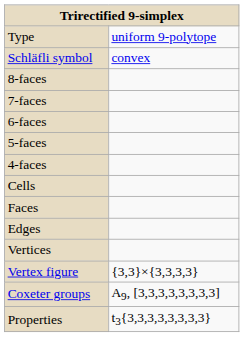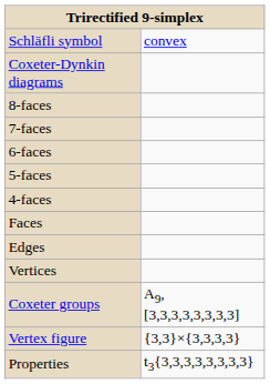 <table class="wikitable" align="right" style="margin-left:10px" width="280">
 <tr>
 <th style="background:#e7dcc3;" colspan="2">Trirectified 9-simplex</th>
 </tr>
 <tr>
-<td style="background:#e7dcc3;">Type</td>
-<td><a href='#'>uniform 9-polytope</a></td>
+<td style="background:#e7dcc3;"><a href='#'>Schläfli symbol</a></td>
+<td><a href='#'>convex</a></td>
 </tr>
 <tr>
-<td style="background:#e7dcc3;"><a href='#'>Schläfli symbol</a></td>
-<td><a href='#'>convex</a></td>
+<td style="background:#e7dcc3;"><a href='#'>Coxeter-Dynkin diagrams</a></td>
+<td></td>
 </tr>
 <tr>
 <td style="background:#e7dcc3;">8-faces</td>
 <td></td>
 </tr>
 <tr>
 <td style="background:#e7dcc3;">7-faces</td>
 <td></td>
 </tr>
 <tr>
 <td style="background:#e7dcc3;">6-faces</td>
 <td></td>
 </tr>
 <tr>
 <td style="background:#e7dcc3;">5-faces</td>
 <td></td>
 </tr>
 <tr>
 <td style="background:#e7dcc3;">4-faces</td>
 <td></td>
 </tr>
 <tr>
-<td style="background:#e7dcc3;">Cells</td>
-<td></td>
-</tr>
-<tr>
 <td style="background:#e7dcc3;">Faces</td>
 <td></td>
 </tr>
 <tr>
 <td style="background:#e7dcc3;">Edges</td>
 <td></td>
 </tr>
 <tr>
 <td style="background:#e7dcc3;">Vertices</td>
 <td></td>
 </tr>
 <tr>
+<td style="background:#e7dcc3;"><a href='#'>Coxeter groups</a></td>
+<td>A<sub>9</sub>, [3,3,3,3,3,3,3,3]</td>
+</tr>
+<tr>
 <td style="background:#e7dcc3;"><a href='#'>Vertex figure</a></td>
 <td>{3,3}×{3,3,3,3}</td>
-</tr>
-<tr>
-<td style="background:#e7dcc3;"><a href='#'>Coxeter groups</a></td>
-<td>A<sub>9</sub>, [3,3,3,3,3,3,3,3]</td>
 </tr>
 <tr>
 <td style="background:#e7dcc3;">Properties</td>
 <td>t<sub>3</sub>{3,3,3,3,3,3,3,3}</td>
 </tr>
 </table>
